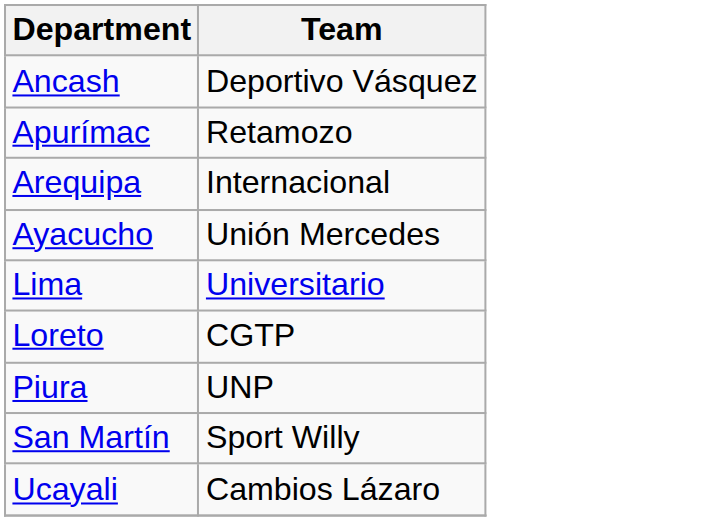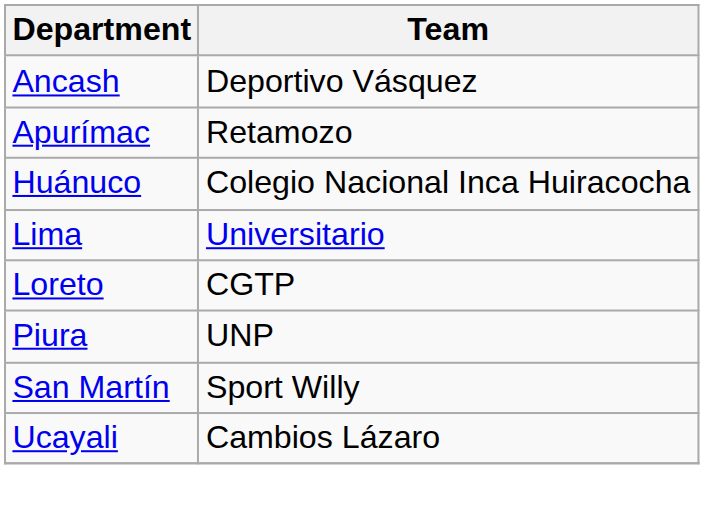 <table class="wikitable">
 <tr>
 <th>Department</th>
 <th>Team</th>
 </tr>
 <tr>
 <td><a href='#'>Ancash</a></td>
 <td>Deportivo Vásquez</td>
 </tr>
 <tr>
 <td><a href='#'>Apurímac</a></td>
 <td>Retamozo</td>
 </tr>
 <tr>
-<td><a href='#'>Arequipa</a></td>
-<td>Internacional</td>
-</tr>
-<tr>
-<td><a href='#'>Ayacucho</a></td>
-<td>Unión Mercedes</td>
+<td><a href='#'>Huánuco</a></td>
+<td>Colegio Nacional Inca Huiracocha</td>
 </tr>
 <tr>
 <td><a href='#'>Lima</a></td>
 <td><a href='#'>Universitario</a></td>
 </tr>
 <tr>
 <td><a href='#'>Loreto</a></td>
 <td>CGTP</td>
 </tr>
 <tr>
 <td><a href='#'>Piura</a></td>
 <td>UNP</td>
 </tr>
 <tr>
 <td><a href='#'>San Martín</a></td>
 <td>Sport Willy</td>
 </tr>
 <tr>
 <td><a href='#'>Ucayali</a></td>
 <td>Cambios Lázaro</td>
 </tr>
 <tr>
 </tr>
 </table>
